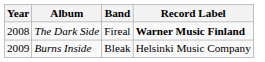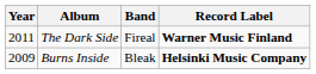 <table class="wikitable">
 <tr>
 <th>Year</th>
 <th>Album</th>
 <th>Band</th>
 <th>Record Label</th>
 </tr>
 <tr>
-<td>2008</td>
+<td>2011</td>
 <td><em>The Dark Side</em></td>
 <td>Fireal</td>
 <td><strong>Warner Music Finland</strong></td>
 </tr>
 <tr>
 <td>2009</td>
 <td><em>Burns Inside</em></td>
 <td>Bleak</td>
-<td>Helsinki Music Company</td>
+<td><strong>Helsinki Music Company</strong></td>
 </tr>
 </table>
